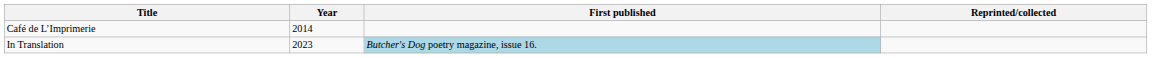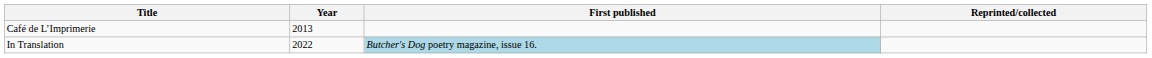 <table class='wikitable sortable' width='90%'>
 <tr>
 <th width=25%>Title</th>
 <th>Year</th>
 <th>First published</th>
 <th>Reprinted/collected</th>
 </tr>
 <tr>
 <td>Café de L’Imprimerie</td>
-<td>2014</td>
+<td>2013</td>
 <td></td>
 <td></td>
 </tr>
 <tr>
 <td>In Translation</td>
-<td>2023</td>
+<td>2022</td>
 <td style="background: lightblue;"><em>Butcher's Dog</em> poetry magazine, issue 16.</td>
 </tr>
 </table>
